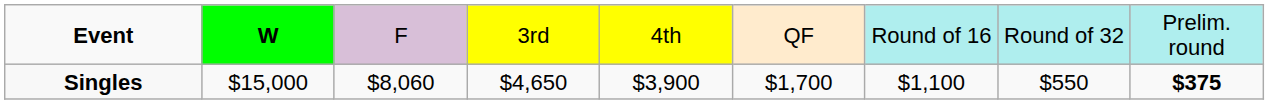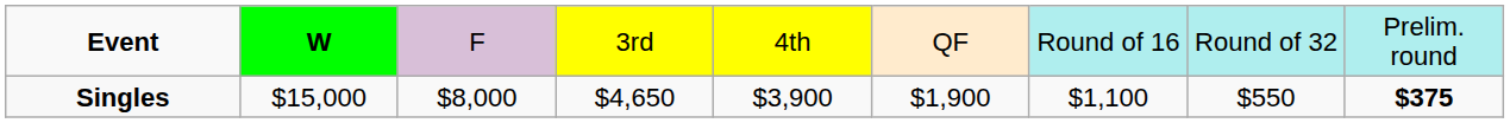 <table class=wikitable style=font-size:95%;text-align:center>
 <tr>
 <td style="width:130px"><strong>Event</strong></td>
 <td style="width:85px; background:lime"><strong>W</strong></td>
 <td style="width:85px; background:thistle">F</td>
 <td style="width:85px; background:#ffff00">3rd</td>
 <td style="width:85px; background:#ffff00">4th</td>
 <td style="width:85px; background:#ffebcd">QF</td>
 <td style="width:85px; background:#afeeee">Round of 16</td>
 <td style="width:85px; background:#afeeee">Round of 32</td>
 <td style="width:85px; background:#afeeee">Prelim. round</td>
 </tr>
 <tr>
 <th style=background:#f8f8f8>Singles </th>
 <td>$15,000</td>
-<td>$8,060</td>
+<td>$8,000</td>
 <td>$4,650</td>
 <td>$3,900</td>
-<td>$1,700</td>
+<td>$1,900</td>
 <td>$1,100</td>
 <td>$550</td>
 <td><strong>$375</strong></td>
 </tr>
 </table>
